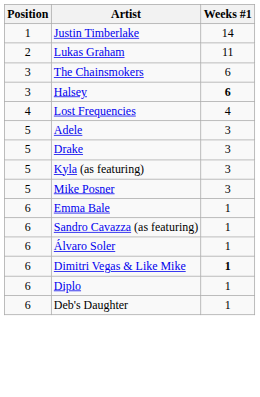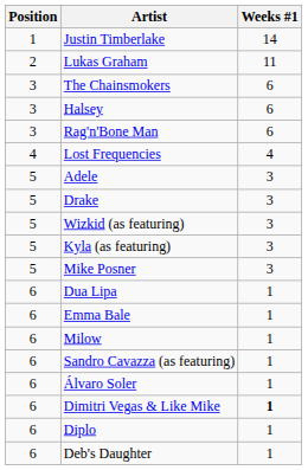 <table class="wikitable sortable" style="font-size:97%;">
 <tr>
 <th>Position</th>
 <th>Artist</th>
 <th>Weeks #1</th>
 </tr>
 <tr>
 <td align="center">1</td>
 <td><a href='#'>Justin Timberlake</a></td>
 <td align="center">14</td>
 </tr>
 <tr>
 <td align="center">2</td>
 <td><a href='#'>Lukas Graham</a></td>
 <td align="center">11</td>
 </tr>
 <tr>
 <td align="center">3</td>
 <td><a href='#'>The Chainsmokers</a></td>
 <td align="center">6</td>
 </tr>
 <tr>
 <td align="center">3</td>
 <td><a href='#'>Halsey</a></td>
-<td align="center"><strong>6</strong></td>
+<td align="center">6</td>
+</tr>
+<tr>
+<td align="center">3</td>
+<td><a href='#'>Rag'n'Bone Man</a></td>
+<td align="center">6</td>
 </tr>
 <tr>
 <td align="center">4</td>
 <td><a href='#'>Lost Frequencies</a></td>
 <td align="center">4</td>
 </tr>
 <tr>
 <td align="center">5</td>
 <td><a href='#'>Adele</a></td>
 <td align="center">3</td>
 </tr>
 <tr>
 <td align="center">5</td>
 <td><a href='#'>Drake</a></td>
 <td align="center">3</td>
 </tr>
 <tr>
 <td align="center">5</td>
+<td><a href='#'>Wizkid</a> (as featuring)</td>
+<td align="center">3</td>
+</tr>
+<tr>
+<td align="center">5</td>
 <td><a href='#'>Kyla</a> (as featuring)</td>
 <td align="center">3</td>
 </tr>
 <tr>
 <td align="center">5</td>
 <td><a href='#'>Mike Posner</a></td>
 <td align="center">3</td>
 </tr>
 <tr>
 <td align="center">6</td>
+<td><a href='#'>Dua Lipa</a></td>
+<td align="center">1</td>
+</tr>
+<tr>
+<td align="center">6</td>
 <td><a href='#'>Emma Bale</a></td>
+<td align="center">1</td>
+</tr>
+<tr>
+<td align="center">6</td>
+<td><a href='#'>Milow</a></td>
 <td align="center">1</td>
 </tr>
 <tr>
 <td align="center">6</td>
 <td><a href='#'>Sandro Cavazza</a> (as featuring)</td>
 <td align="center">1</td>
 </tr>
 <tr>
 <td align="center">6</td>
 <td><a href='#'>Álvaro Soler</a></td>
 <td align="center">1</td>
 </tr>
 <tr>
 <td align="center">6</td>
 <td><a href='#'>Dimitri Vegas & Like Mike</a></td>
 <td align="center"><strong>1</strong></td>
 </tr>
 <tr>
 <td align="center">6</td>
 <td><a href='#'>Diplo</a></td>
 <td align="center">1</td>
 </tr>
 <tr>
 <td align="center">6</td>
 <td>Deb's Daughter</td>
 <td align="center">1</td>
 </tr>
 </table>
